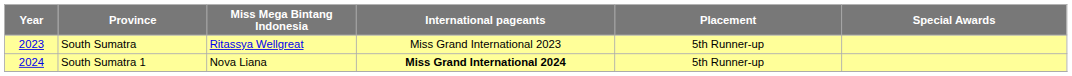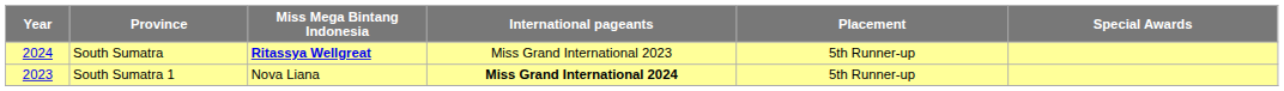 <table class="wikitable sortable" style="font-size: 83%; text-align:center">
 <tr>
 <th width="60" style="background-color:#787878;color:#FFFFFF;">Year</th>
 <th width="180" style="background-color:#787878;color:#FFFFFF;">Province</th>
 <th width="180" style="background-color:#787878;color:#FFFFFF;">Miss Mega Bintang Indonesia</th>
 <th width="320" style="background-color:#787878;color:#FFFFFF;">International pageants</th>
 <th width="280" style="background-color:#787878;color:#FFFFFF;">Placement</th>
 <th width="280" style="background-color:#787878;color:#FFFFFF;">Special Awards</th>
 </tr>
 <tr style="background-color:#FFFF99">
-<td><a href='#'>2023</a></td>
+<td><a href='#'>2024</a></td>
 <td align="left">South Sumatra</td>
-<td align="left"><a href='#'>Ritassya Wellgreat</a></td>
+<td align="left"><strong><a href='#'>Ritassya Wellgreat</a></strong></td>
 <td>Miss Grand International 2023</td>
 <td>5th Runner-up</td>
 <td style="background:;"></td>
 </tr>
 <tr style="background-color:#FFFF99">
-<td><a href='#'>2024</a></td>
+<td><a href='#'>2023</a></td>
 <td align="left">South Sumatra 1</td>
 <td align="left">Nova Liana</td>
 <td><strong>Miss Grand International 2024</strong></td>
 <td>5th Runner-up</td>
 <td style="background:;"></td>
 </tr>
 <tr>
 </tr>
 </table>
